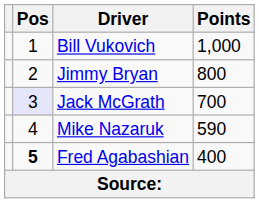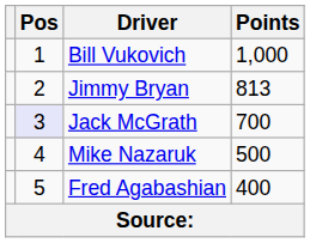 <table class="wikitable" style="font-size: 95%;">
 <tr>
 <th></th>
 <th>Pos</th>
 <th>Driver</th>
 <th>Points</th>
 </tr>
 <tr>
 <td align="left"></td>
 <td align="center">1</td>
 <td> <a href='#'>Bill Vukovich</a></td>
 <td align="left">1,000</td>
 </tr>
 <tr>
 <td align="left"></td>
 <td align="center">2</td>
 <td> <a href='#'>Jimmy Bryan</a></td>
-<td align="left">800</td>
+<td align="left">813</td>
 </tr>
 <tr>
 <td align="left"></td>
 <td align="center" style="background: lavender;">3</td>
 <td> <a href='#'>Jack McGrath</a></td>
 <td align="left">700</td>
 </tr>
 <tr>
 <td align="left"></td>
 <td align="center">4</td>
 <td> <a href='#'>Mike Nazaruk</a></td>
-<td align="left">590</td>
+<td align="left">500</td>
 </tr>
 <tr>
 <td align="left"></td>
-<td align="center"><strong>5</strong></td>
+<td align="center">5</td>
 <td> <a href='#'>Fred Agabashian</a></td>
 <td align="left">400</td>
 </tr>
 <tr>
 <th colspan=4>Source:</th>
 </tr>
 </table>
